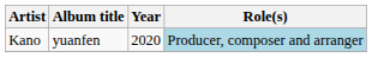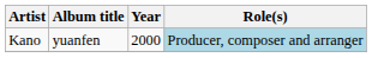 <table class="wikitable">
 <tr>
 <th>Artist</th>
 <th>Album title</th>
 <th>Year</th>
 <th>Role(s)</th>
 </tr>
 <tr>
 <td>Kano</td>
 <td>yuanfen</td>
-<td>2020</td>
+<td>2000</td>
 <td style="background: lightblue;">Producer, composer and arranger</td>
 </tr>
 <tr>
 </tr>
 </table>
